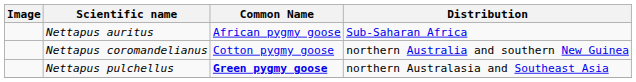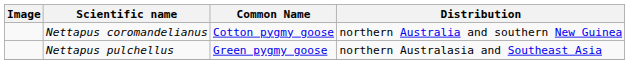 <table class="wikitable">
 <tr>
 <th>Image</th>
 <th>Scientific name</th>
 <th>Common Name</th>
 <th>Distribution</th>
-</tr>
-<tr>
-<td></td>
-<td><em>Nettapus auritus</em></td>
-<td><a href='#'>African pygmy goose</a></td>
-<td><a href='#'>Sub-Saharan Africa</a></td>
 </tr>
 <tr>
 <td></td>
 <td><em>Nettapus coromandelianus</em></td>
 <td><a href='#'>Cotton pygmy goose</a></td>
 <td>northern <a href='#'>Australia</a> and southern <a href='#'>New Guinea</a></td>
 </tr>
 <tr>
 <td></td>
 <td><em>Nettapus pulchellus</em></td>
-<td><strong><a href='#'>Green pygmy goose</a></strong></td>
+<td><a href='#'>Green pygmy goose</a></td>
 <td>northern Australasia and <a href='#'>Southeast Asia</a></td>
 </tr>
 <tr>
 </tr>
 </table>
